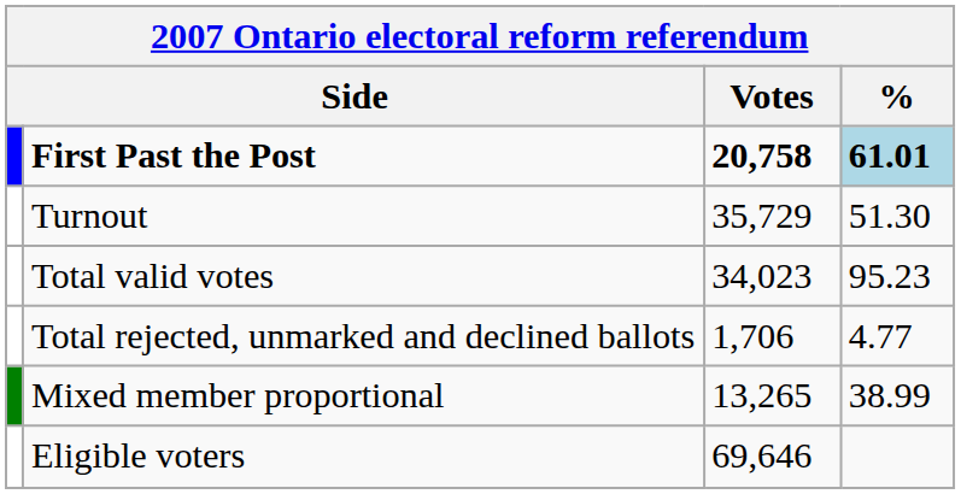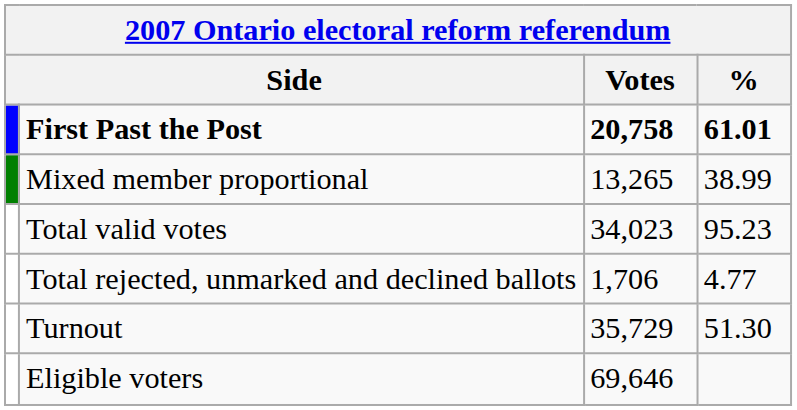 <table class="wikitable" style="font-size: 95%; clear:both">
 <tr style="background-color:#E9E9E9">
 <th colspan=4><a href='#'>2007 Ontario electoral reform referendum</a></th>
 </tr>
 <tr style="background-color:#E9E9E9">
 <th colspan=2 style="width: 130px">Side</th>
 <th style="width: 50px">Votes</th>
 <th style="width: 40px">%</th>
 </tr>
 <tr>
 <td bgcolor="blue"></td>
 <td><strong>First Past the Post</strong></td>
 <td><strong>20,758</strong></td>
-<td style="background: lightblue;"><strong>61.01</strong></td>
+<td><strong>61.01</strong></td>
 </tr>
 <tr>
-<td bgcolor="white"></td>
-<td>Turnout</td>
-<td>35,729</td>
-<td>51.30</td>
+<td bgcolor="green"></td>
+<td>Mixed member proportional</td>
+<td>13,265</td>
+<td>38.99</td>
 </tr>
 <tr>
 <td bgcolor="white"></td>
 <td>Total valid votes</td>
 <td>34,023</td>
 <td>95.23</td>
 </tr>
 <tr>
 <td bgcolor="white"></td>
 <td>Total rejected, unmarked and declined ballots</td>
 <td>1,706</td>
 <td>4.77</td>
 </tr>
 <tr>
-<td bgcolor="green"></td>
-<td>Mixed member proportional</td>
-<td>13,265</td>
-<td>38.99</td>
+<td bgcolor="white"></td>
+<td>Turnout</td>
+<td>35,729</td>
+<td>51.30</td>
 </tr>
 <tr>
 <td bgcolor="white"></td>
 <td>Eligible voters</td>
 <td>69,646</td>
 </tr>
 </table>
